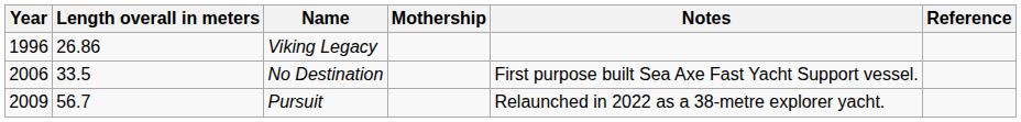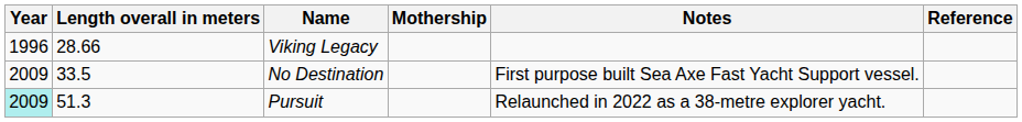 <table class="wikitable sortable">
 <tr>
 <th>Year</th>
 <th>Length overall in meters</th>
 <th>Name</th>
 <th>Mothership</th>
 <th>Notes</th>
 <th>Reference</th>
 </tr>
 <tr>
 <td>1996</td>
-<td>26.86</td>
+<td>28.66</td>
 <td><em>Viking Legacy</em></td>
 <td></td>
 <td></td>
 <td></td>
 </tr>
 <tr>
-<td>2006</td>
+<td>2009</td>
 <td>33.5</td>
 <td><em>No Destination</em></td>
 <td></td>
 <td>First purpose built Sea Axe Fast Yacht Support vessel.</td>
 <td></td>
 </tr>
 <tr>
-<td>2009</td>
-<td>56.7</td>
+<td style="background: paleturquoise;">2009</td>
+<td>51.3</td>
 <td><em>Pursuit</em></td>
 <td></td>
 <td>Relaunched in 2022 as a 38-metre explorer yacht.</td>
 <td></td>
 </tr>
 </table>
